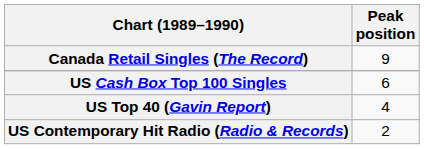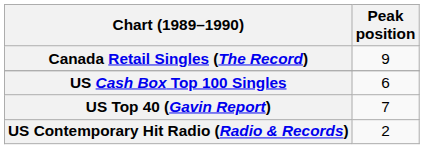 <table class="wikitable sortable plainrowheaders" style="text-align:center">
 <tr>
 <th scope="col">Chart (1989–1990)</th>
 <th scope="col">Peak<br>position</th>
 </tr>
 <tr>
 <th scope="row">Canada <a href='#'>Retail Singles</a> (<em><a href='#'>The Record</a></em>)</th>
 <td align="center">9</td>
 </tr>
 <tr>
 </tr>
 <tr>
 </tr>
 <tr>
 </tr>
 <tr>
 </tr>
 <tr>
 <th scope="row">US <a href='#'><em>Cash Box</em> Top 100 Singles</a></th>
 <td>6</td>
 </tr>
 <tr>
 <th scope="row">US Top 40 (<em><a href='#'>Gavin Report</a></em>)</th>
-<td>4</td>
+<td>7</td>
 </tr>
 <tr>
 <th scope="row">US Contemporary Hit Radio (<em><a href='#'>Radio & Records</a></em>)</th>
 <td align="center">2</td>
 </tr>
 </table>
